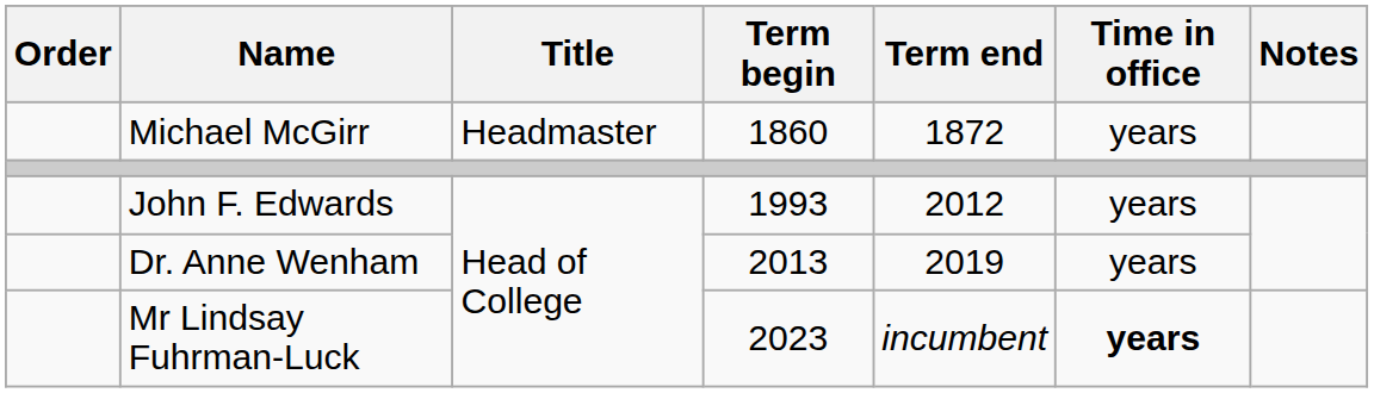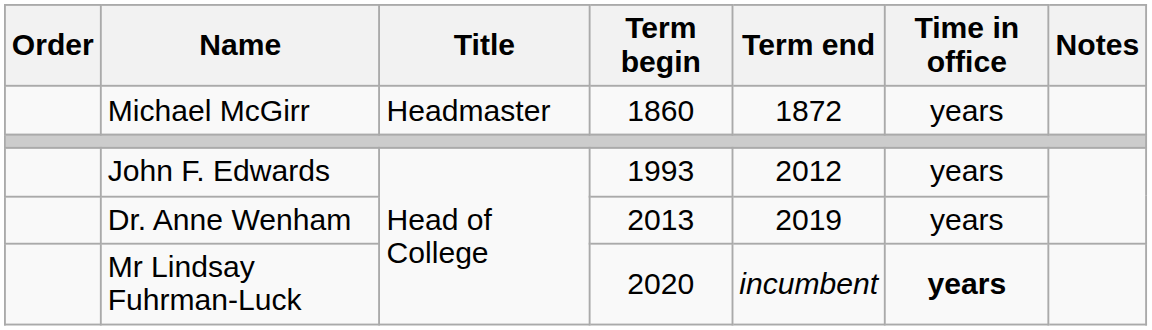 <table class="wikitable sortable">
 <tr>
 <th scope="col">Order</th>
 <th scope="col">Name</th>
 <th scope="col">Title</th>
 <th scope="col">Term begin</th>
 <th scope="col">Term end</th>
 <th scope="col">Time in office</th>
 <th scope="col">Notes</th>
 </tr>
 <tr>
 <td align=center></td>
 <td>Michael McGirr</td>
 <td>Headmaster</td>
 <td align=center>1860</td>
 <td align=center>1872</td>
 <td align=center> years</td>
 <td></td>
 </tr>
 <tr>
 <th colspan=7 style="background: #cccccc;"></th>
 </tr>
 <tr>
 <td align=center></td>
 <td>John F. Edwards</td>
 <td rowspan=3>Head of College</td>
 <td align=center>1993</td>
 <td align=center>2012</td>
 <td align=center> years</td>
 <td rowspan=2></td>
 </tr>
 <tr>
 <td align=center></td>
 <td>Dr. Anne Wenham</td>
 <td align=center>2013</td>
 <td align=center>2019</td>
 <td align=center> years</td>
 </tr>
 <tr>
 <td align=center></td>
 <td>Mr Lindsay Fuhrman-Luck</td>
-<td align=center>2023</td>
+<td align=center>2020</td>
 <td align=center><em>incumbent</em></td>
 <td align=center><strong> years</strong></td>
 <td rowspan=2></td>
 </tr>
 </table>
